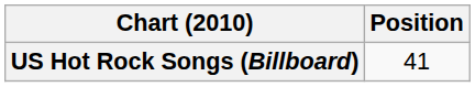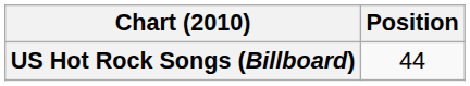 <table class="wikitable plainrowheaders" style="text-align:center">
 <tr>
 <th scope="col">Chart (2010)</th>
 <th scope="col">Position</th>
 </tr>
 <tr>
 <th scope="row">US Hot Rock Songs (<em>Billboard</em>)</th>
-<td>41</td>
+<td>44</td>
 </tr>
 </table>
